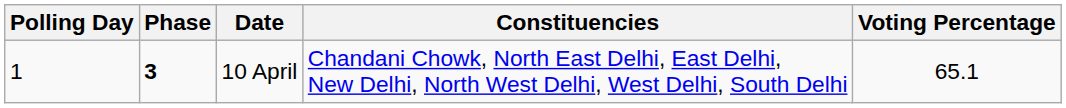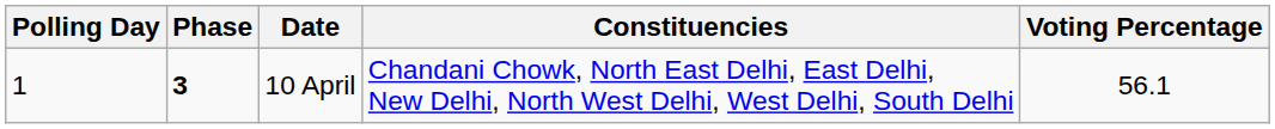 <table class="wikitable sortable">
 <tr>
 <th>Polling Day</th>
 <th>Phase</th>
 <th>Date</th>
 <th>Constituencies</th>
 <th>Voting Percentage</th>
 </tr>
 <tr>
 <td>1</td>
 <td><strong>3</strong></td>
 <td>10 April</td>
 <td><a href='#'>Chandani Chowk</a>, <a href='#'>North East Delhi</a>, <a href='#'>East Delhi</a>, <br> <a href='#'>New Delhi</a>, <a href='#'>North West Delhi</a>, <a href='#'>West Delhi</a>, <a href='#'>South Delhi</a></td>
-<td style="text-align:center;">65.1</td>
+<td style="text-align:center;">56.1</td>
 </tr>
 </table>
